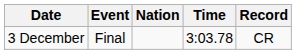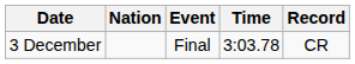 <table class=wikitable style=text-align:center>
 <tr>
 <th>Date</th>
+<th>Nation</th>
 <th>Event</th>
-<th>Nation</th>
 <th>Time</th>
 <th>Record</th>
 </tr>
 <tr>
 <td>3 December</td>
+<td align=left></td>
 <td>Final</td>
-<td align=left></td>
 <td>3:03.78</td>
 <td>CR</td>
 </tr>
 </table>
